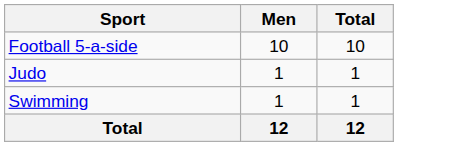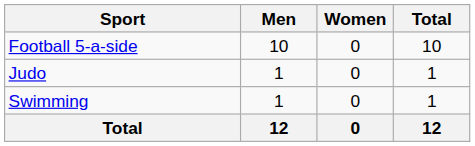 <table class="wikitable" style="text-align:center; font-size: 95%">
 <tr>
 <th width=200>Sport</th>
 <th width=60>Men</th>
+<th width=60>Women</th>
 <th width=60>Total</th>
 </tr>
 <tr>
 <td align=left><a href='#'>Football 5-a-side</a></td>
 <td>10</td>
+<td>0</td>
 <td>10</td>
 </tr>
 <tr>
 <td align=left><a href='#'>Judo</a></td>
 <td>1</td>
+<td>0</td>
 <td>1</td>
 </tr>
 <tr>
 <td align=left><a href='#'>Swimming</a></td>
 <td>1</td>
+<td>0</td>
 <td>1</td>
 </tr>
 <tr>
 <th>Total</th>
 <th>12</th>
+<th>0</th>
 <th>12</th>
 </tr>
 </table>
